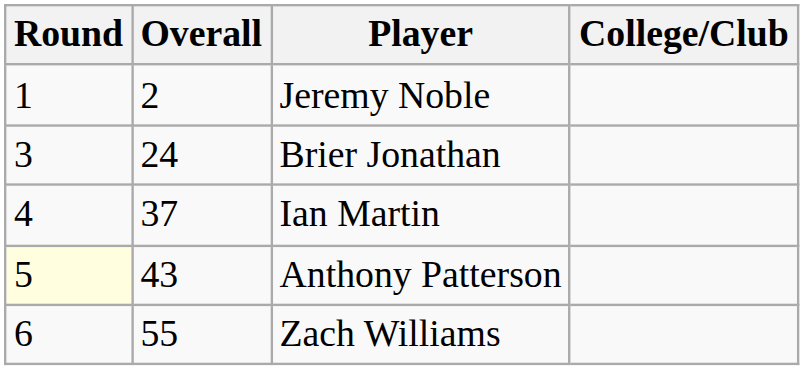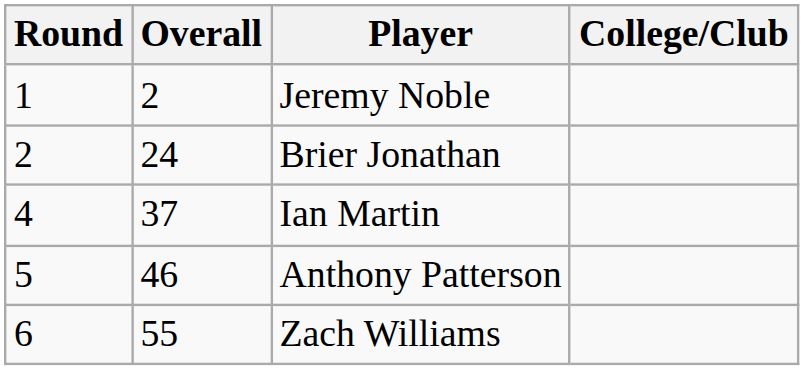 <table class="wikitable">
 <tr>
 <th>Round</th>
 <th>Overall</th>
 <th>Player</th>
 <th>College/Club</th>
 </tr>
 <tr>
 <td>1</td>
 <td>2</td>
 <td>Jeremy Noble</td>
 <td></td>
 </tr>
 <tr>
-<td>3</td>
+<td>2</td>
 <td>24</td>
 <td>Brier Jonathan</td>
 <td></td>
 </tr>
 <tr>
 <td>4</td>
 <td>37</td>
 <td>Ian Martin</td>
 <td></td>
 </tr>
 <tr>
-<td style="background: lightyellow;">5</td>
-<td>43</td>
+<td>5</td>
+<td>46</td>
 <td>Anthony Patterson</td>
 <td></td>
 </tr>
 <tr>
 <td>6</td>
 <td>55</td>
 <td>Zach Williams</td>
 <td></td>
 </tr>
 </table>
